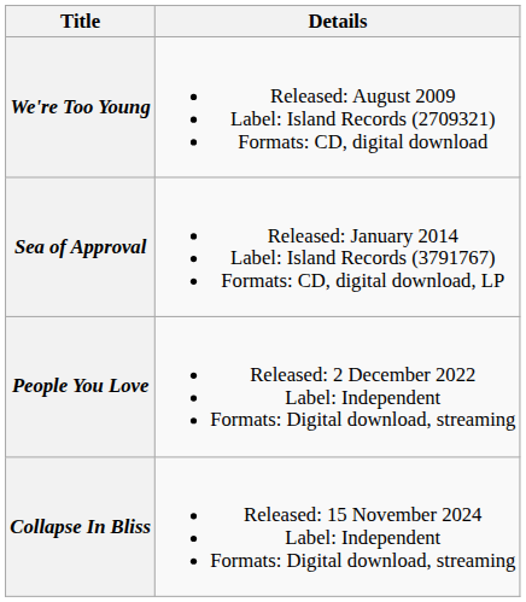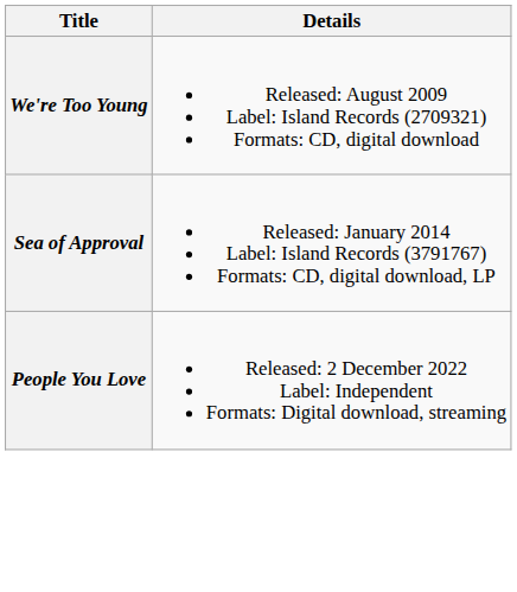 <table class="wikitable plainrowheaders" style="text-align:center;">
 <tr>
 <th>Title</th>
 <th>Details</th>
 </tr>
 <tr>
 <th scope="row"><em>We're Too Young</em></th>
 <td><br><ul><li>Released: August 2009</li><li>Label: Island Records (2709321)</li><li>Formats: CD, digital download</li></ul></td>
 </tr>
 <tr>
 <th scope="row"><em>Sea of Approval</em></th>
 <td><br><ul><li>Released: January 2014</li><li>Label: Island Records (3791767)</li><li>Formats: CD, digital download, LP</li></ul></td>
 </tr>
 <tr>
 <th scope="row"><em>People You Love</em></th>
 <td><br><ul><li>Released: 2 December 2022</li><li>Label: Independent</li><li>Formats: Digital download, streaming</li></ul></td>
 </tr>
-<tr>
-<th scope="row"><em>Collapse In Bliss</em></th>
-<td><br><ul><li>Released: 15 November 2024</li><li>Label: Independent</li><li>Formats: Digital download, streaming</li></ul></td>
-</tr>
 </table>
